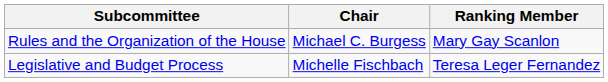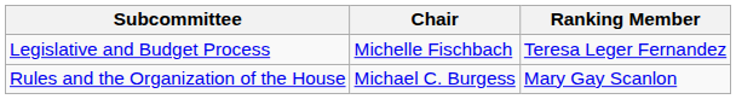 <table class="wikitable">
 <tr>
 <th>Subcommittee</th>
 <th>Chair</th>
 <th>Ranking Member</th>
 </tr>
 <tr>
+<td><a href='#'>Legislative and Budget Process</a></td>
+<td><a href='#'>Michelle Fischbach</a></td>
+<td><a href='#'>Teresa Leger Fernandez</a></td>
+</tr>
+<tr>
 <td><a href='#'>Rules and the Organization of the House</a></td>
 <td><a href='#'>Michael C. Burgess</a></td>
 <td><a href='#'>Mary Gay Scanlon</a></td>
 </tr>
-<tr>
-<td><a href='#'>Legislative and Budget Process</a></td>
-<td><a href='#'>Michelle Fischbach</a></td>
-<td><a href='#'>Teresa Leger Fernandez</a></td>
-</tr>
 </table>
